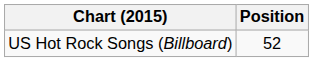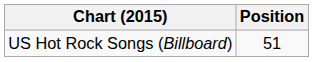 <table class="wikitable">
 <tr>
 <th>Chart (2015)</th>
 <th>Position</th>
 </tr>
 <tr>
 <td>US Hot Rock Songs (<em>Billboard</em>)</td>
-<td style="text-align:center;">52</td>
+<td style="text-align:center;">51</td>
 </tr>
 </table>
